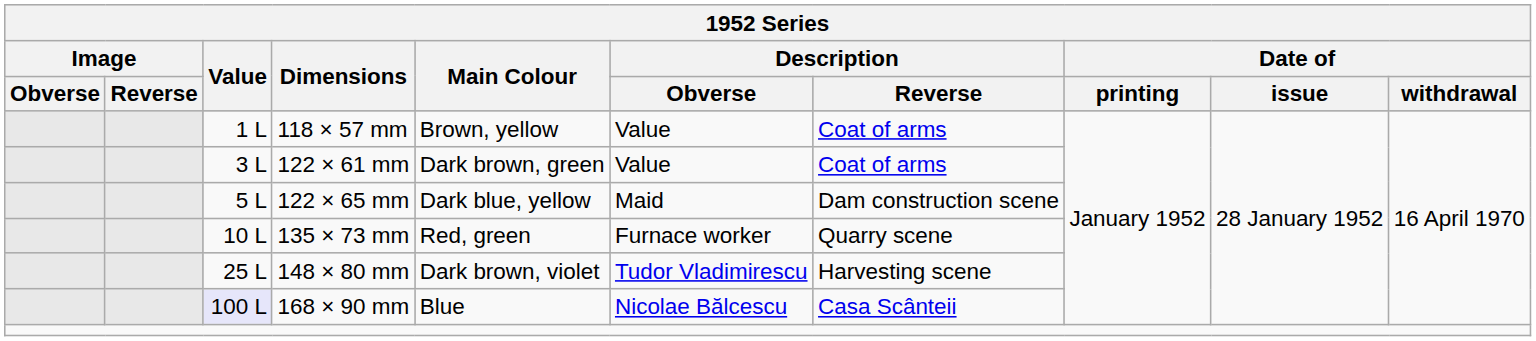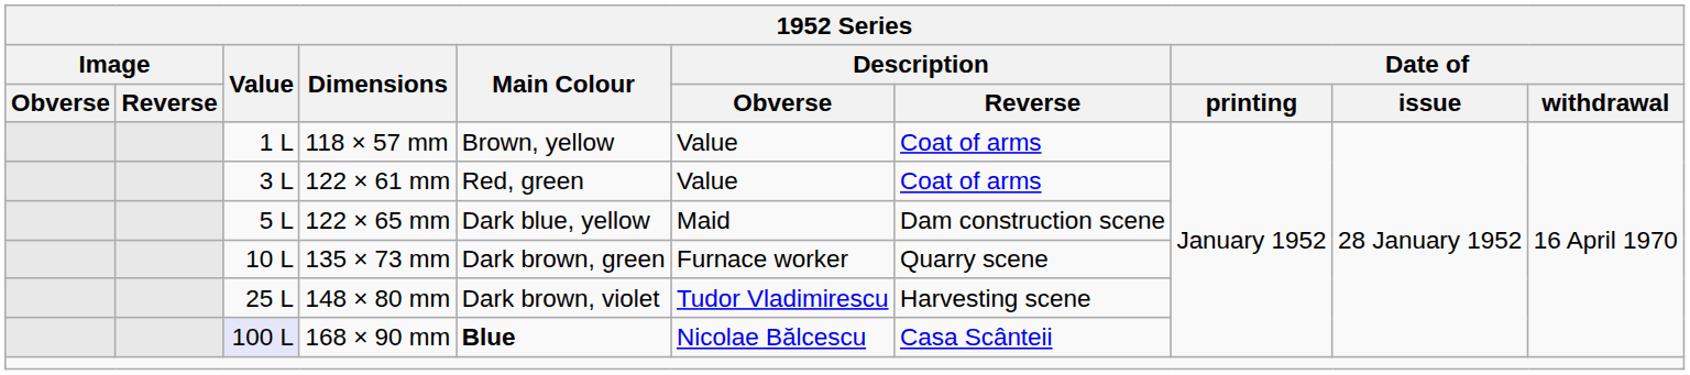 <table class="wikitable" style="font-size: 90%">
 <tr>
 <th colspan=10>1952 Series</th>
 </tr>
 <tr>
 <th colspan=2>Image</th>
 <th rowspan=2>Value</th>
 <th rowspan=2>Dimensions</th>
 <th rowspan=2>Main Colour</th>
 <th colspan=2>Description</th>
 <th colspan=3>Date of</th>
 </tr>
 <tr>
 <th>Obverse</th>
 <th>Reverse</th>
 <th>Obverse</th>
 <th>Reverse</th>
 <th>printing</th>
 <th>issue</th>
 <th>withdrawal</th>
 </tr>
 <tr>
 <td align="center" bgcolor="#E8E8E8"></td>
 <td align="center" bgcolor="#E8E8E8"></td>
 <td align=right>1 L</td>
 <td>118 × 57 mm</td>
 <td>Brown, yellow</td>
 <td>Value</td>
 <td><a href='#'>Coat of arms</a></td>
 <td rowspan=6>January 1952</td>
 <td rowspan=6>28 January 1952</td>
 <td rowspan=6>16 April 1970</td>
 </tr>
 <tr>
 <td align="center" bgcolor="#E8E8E8"></td>
 <td align="center" bgcolor="#E8E8E8"></td>
 <td align=right>3 L</td>
 <td>122 × 61 mm</td>
-<td>Dark brown, green</td>
+<td>Red, green</td>
 <td>Value</td>
 <td><a href='#'>Coat of arms</a></td>
 </tr>
 <tr>
 <td align="center" bgcolor="#E8E8E8"></td>
 <td align="center" bgcolor="#E8E8E8"></td>
 <td align=right>5 L</td>
 <td>122 × 65 mm</td>
 <td>Dark blue, yellow</td>
 <td>Maid</td>
 <td>Dam construction scene</td>
 </tr>
 <tr>
 <td align="center" bgcolor="#E8E8E8"></td>
 <td align="center" bgcolor="#E8E8E8"></td>
 <td align=right>10 L</td>
 <td>135 × 73 mm</td>
-<td>Red, green</td>
+<td>Dark brown, green</td>
 <td>Furnace worker</td>
 <td>Quarry scene</td>
 </tr>
 <tr>
 <td align="center" bgcolor="#E8E8E8"></td>
 <td align="center" bgcolor="#E8E8E8"></td>
 <td align=right>25 L</td>
 <td>148 × 80 mm</td>
 <td>Dark brown, violet</td>
 <td><a href='#'>Tudor Vladimirescu</a></td>
 <td>Harvesting scene</td>
 </tr>
 <tr>
 <td align="center" bgcolor="#E8E8E8"></td>
 <td align="center" bgcolor="#E8E8E8"></td>
 <td align=right style="background: lavender;">100 L</td>
 <td>168 × 90 mm</td>
-<td>Blue</td>
+<td><strong>Blue</strong></td>
 <td><a href='#'>Nicolae Bălcescu</a></td>
 <td><a href='#'>Casa Scânteii</a></td>
 </tr>
 <tr>
 <td colspan=10></td>
 </tr>
 </table>
